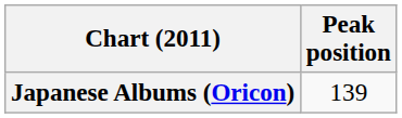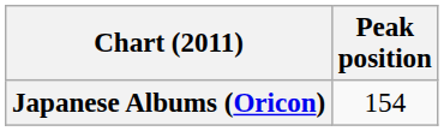 <table class="wikitable plainrowheaders" style="text-align:center">
 <tr>
 <th scope="col">Chart (2011)</th>
 <th scope="col">Peak<br> position</th>
 </tr>
 <tr>
 <th scope="row">Japanese Albums (<a href='#'>Oricon</a>)</th>
-<td>139</td>
+<td>154</td>
 </tr>
 </table>
